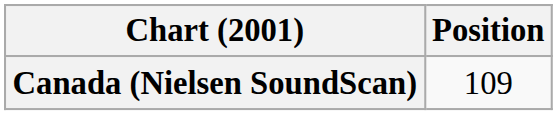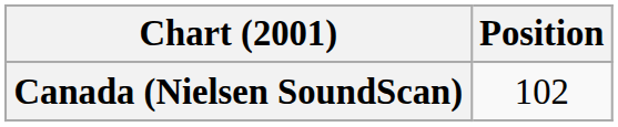 <table class="wikitable plainrowheaders" style="text-align:center">
 <tr>
 <th>Chart (2001)</th>
 <th>Position</th>
 </tr>
 <tr>
 <th scope="row">Canada (Nielsen SoundScan)</th>
-<td>109</td>
+<td>102</td>
 </tr>
 </table>
